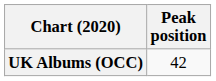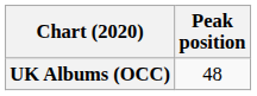 <table class="wikitable plainrowheaders" style="text-align:center">
 <tr>
 <th scope="col">Chart (2020)</th>
 <th scope="col">Peak<br>position</th>
 </tr>
 <tr>
 <th scope="row">UK Albums (OCC)</th>
-<td>42</td>
+<td>48</td>
 </tr>
 </table>
